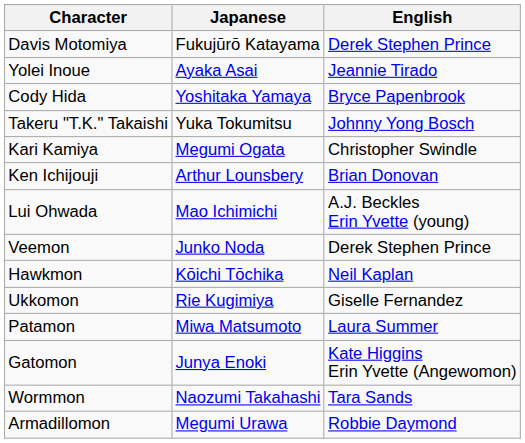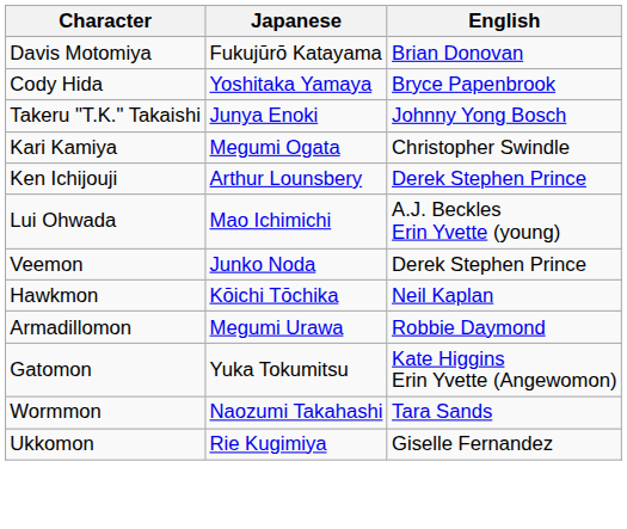 <table class="wikitable">
 <tr>
 <th>Character</th>
 <th>Japanese</th>
 <th>English</th>
 </tr>
 <tr>
 <td>Davis Motomiya</td>
 <td>Fukujūrō Katayama</td>
-<td><a href='#'>Derek Stephen Prince</a></td>
-</tr>
-<tr>
-<td>Yolei Inoue</td>
-<td><a href='#'>Ayaka Asai</a></td>
-<td><a href='#'>Jeannie Tirado</a></td>
+<td><a href='#'>Brian Donovan</a></td>
 </tr>
 <tr>
 <td>Cody Hida</td>
 <td><a href='#'>Yoshitaka Yamaya</a></td>
 <td><a href='#'>Bryce Papenbrook</a></td>
 </tr>
 <tr>
 <td>Takeru "T.K." Takaishi</td>
-<td>Yuka Tokumitsu</td>
+<td><a href='#'>Junya Enoki</a></td>
 <td><a href='#'>Johnny Yong Bosch</a></td>
 </tr>
 <tr>
 <td>Kari Kamiya</td>
 <td><a href='#'>Megumi Ogata</a></td>
 <td>Christopher Swindle</td>
 </tr>
 <tr>
 <td>Ken Ichijouji</td>
 <td><a href='#'>Arthur Lounsbery</a></td>
-<td><a href='#'>Brian Donovan</a></td>
+<td><a href='#'>Derek Stephen Prince</a></td>
 </tr>
 <tr>
 <td>Lui Ohwada</td>
 <td><a href='#'>Mao Ichimichi</a></td>
 <td>A.J. Beckles <br> <a href='#'>Erin Yvette</a> (young)</td>
 </tr>
 <tr>
 <td>Veemon</td>
 <td><a href='#'>Junko Noda</a></td>
 <td>Derek Stephen Prince</td>
 </tr>
 <tr>
 <td>Hawkmon</td>
 <td><a href='#'>Kōichi Tōchika</a></td>
 <td><a href='#'>Neil Kaplan</a></td>
 </tr>
 <tr>
-<td>Ukkomon</td>
-<td><a href='#'>Rie Kugimiya</a></td>
-<td>Giselle Fernandez</td>
-</tr>
-<tr>
-<td>Patamon</td>
-<td><a href='#'>Miwa Matsumoto</a></td>
-<td><a href='#'>Laura Summer</a></td>
+<td>Armadillomon</td>
+<td><a href='#'>Megumi Urawa</a></td>
+<td><a href='#'>Robbie Daymond</a></td>
 </tr>
 <tr>
 <td>Gatomon</td>
-<td><a href='#'>Junya Enoki</a></td>
+<td>Yuka Tokumitsu</td>
 <td><a href='#'>Kate Higgins</a> <br> Erin Yvette (Angewomon)</td>
 </tr>
 <tr>
 <td>Wormmon</td>
 <td><a href='#'>Naozumi Takahashi</a></td>
 <td><a href='#'>Tara Sands</a></td>
 </tr>
 <tr>
-<td>Armadillomon</td>
-<td><a href='#'>Megumi Urawa</a></td>
-<td><a href='#'>Robbie Daymond</a></td>
+<td>Ukkomon</td>
+<td><a href='#'>Rie Kugimiya</a></td>
+<td>Giselle Fernandez</td>
 </tr>
 </table>
